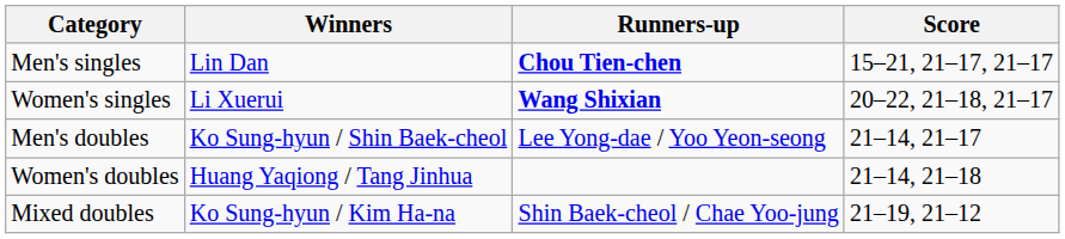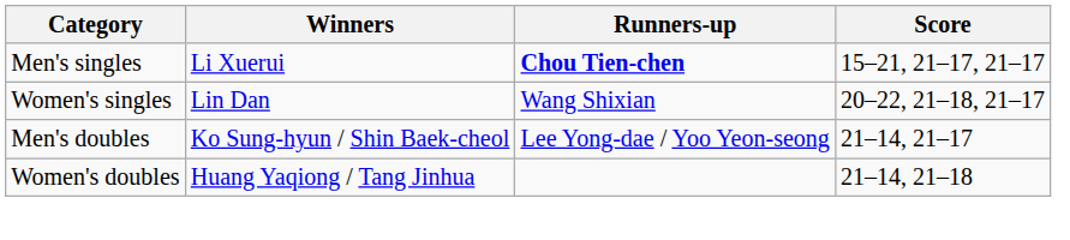 <table class=wikitable style="white-space:nowrap;">
 <tr>
 <th>Category</th>
 <th>Winners</th>
 <th>Runners-up</th>
 <th>Score</th>
 </tr>
 <tr>
 <td>Men's singles</td>
-<td> <a href='#'>Lin Dan</a></td>
+<td> <a href='#'>Li Xuerui</a></td>
 <td><strong> <a href='#'>Chou Tien-chen</a></strong></td>
 <td>15–21, 21–17, 21–17</td>
 </tr>
 <tr>
 <td>Women's singles</td>
-<td> <a href='#'>Li Xuerui</a></td>
-<td><strong> <a href='#'>Wang Shixian</a></strong></td>
+<td> <a href='#'>Lin Dan</a></td>
+<td> <a href='#'>Wang Shixian</a></td>
 <td>20–22, 21–18, 21–17</td>
 </tr>
 <tr>
 <td>Men's doubles</td>
 <td> <a href='#'>Ko Sung-hyun</a> / <a href='#'>Shin Baek-cheol</a></td>
 <td> <a href='#'>Lee Yong-dae</a> / <a href='#'>Yoo Yeon-seong</a></td>
 <td>21–14, 21–17</td>
 </tr>
 <tr>
 <td>Women's doubles</td>
 <td> <a href='#'>Huang Yaqiong</a> / <a href='#'>Tang Jinhua</a></td>
 <td></td>
 <td>21–14, 21–18</td>
 </tr>
-<tr>
-<td>Mixed doubles</td>
-<td> <a href='#'>Ko Sung-hyun</a> / <a href='#'>Kim Ha-na</a></td>
-<td> <a href='#'>Shin Baek-cheol</a> / <a href='#'>Chae Yoo-jung</a></td>
-<td>21–19, 21–12</td>
-</tr>
 </table>
